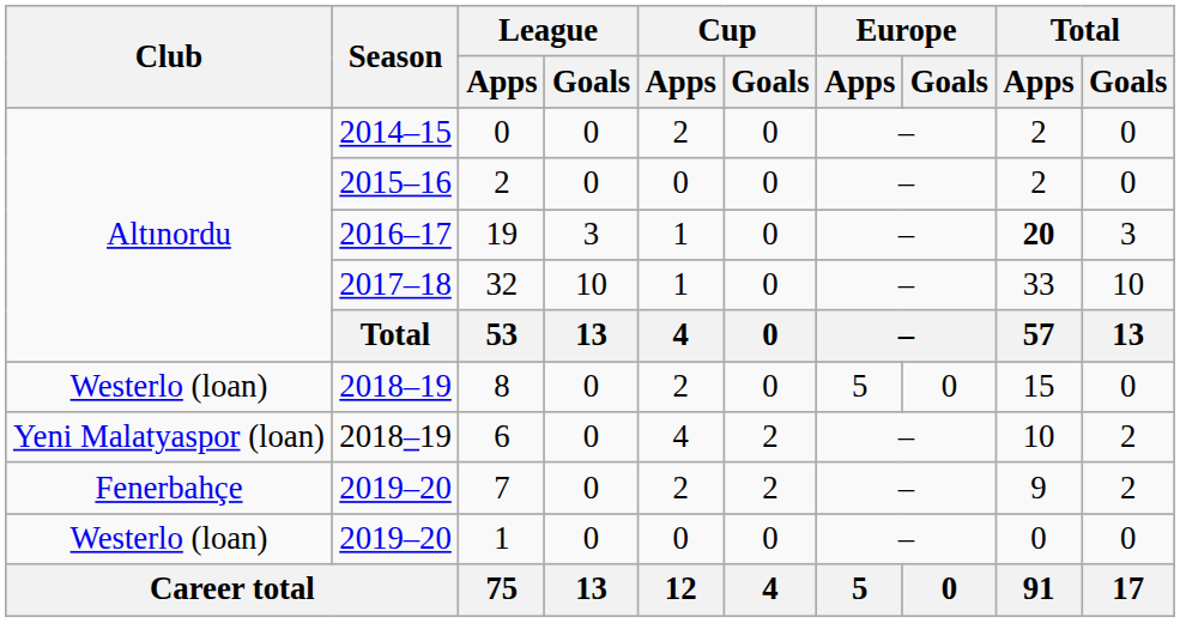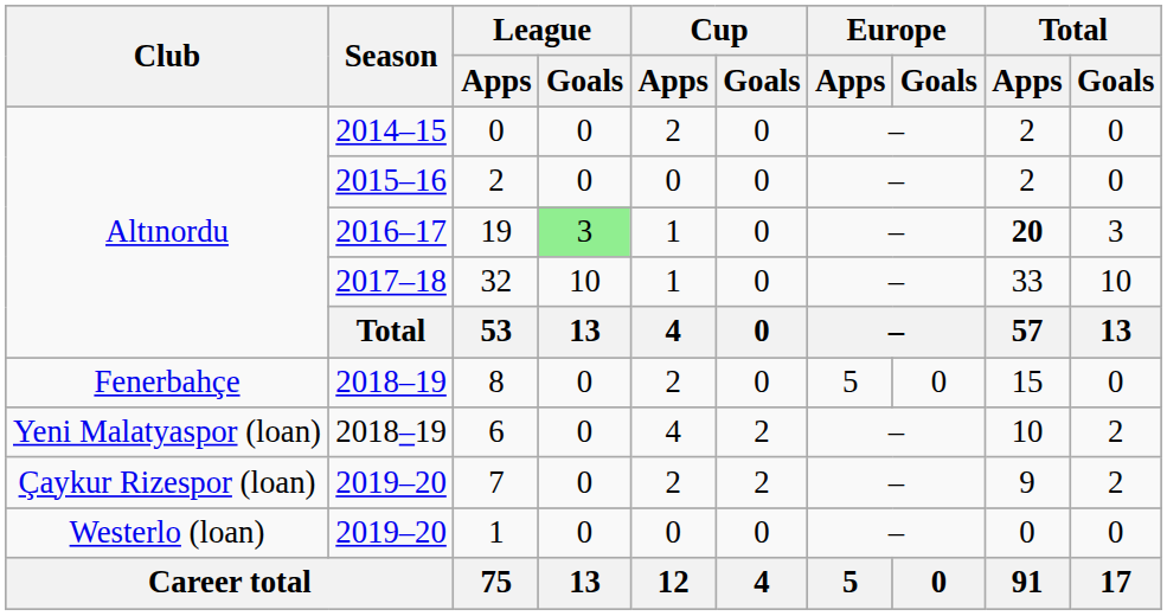 <table class="wikitable" style="text-align:center">
 <tr>
 <th rowspan="2">Club</th>
 <th rowspan="2">Season</th>
 <th colspan="2">League</th>
 <th colspan="2">Cup</th>
 <th colspan="2">Europe</th>
 <th colspan="2">Total</th>
 </tr>
 <tr>
 <th>Apps</th>
 <th>Goals</th>
 <th>Apps</th>
 <th>Goals</th>
 <th>Apps</th>
 <th>Goals</th>
 <th>Apps</th>
 <th>Goals</th>
 </tr>
 <tr>
 <td rowspan="5"><a href='#'>Altınordu</a></td>
 <td><a href='#'>2014–15</a></td>
 <td>0</td>
 <td>0</td>
 <td>2</td>
 <td>0</td>
 <td colspan="2">–</td>
 <td>2</td>
 <td>0</td>
 </tr>
 <tr>
 <td><a href='#'>2015–16</a></td>
 <td>2</td>
 <td>0</td>
 <td>0</td>
 <td>0</td>
 <td colspan="2">–</td>
 <td>2</td>
 <td>0</td>
 </tr>
 <tr>
 <td><a href='#'>2016–17</a></td>
 <td>19</td>
-<td>3</td>
+<td style="background: lightgreen;">3</td>
 <td>1</td>
 <td>0</td>
 <td colspan="2">–</td>
 <td><strong>20</strong></td>
 <td>3</td>
 </tr>
 <tr>
 <td><a href='#'>2017–18</a></td>
 <td>32</td>
 <td>10</td>
 <td>1</td>
 <td>0</td>
 <td colspan="2">–</td>
 <td>33</td>
 <td>10</td>
 </tr>
 <tr>
 <th>Total</th>
 <th>53</th>
 <th>13</th>
 <th>4</th>
 <th>0</th>
 <th colspan="2">–</th>
 <th>57</th>
 <th>13</th>
 </tr>
 <tr>
-<td><a href='#'>Westerlo</a> (loan)</td>
+<td><a href='#'>Fenerbahçe</a></td>
 <td><a href='#'>2018–19</a></td>
 <td>8</td>
 <td>0</td>
 <td>2</td>
 <td>0</td>
 <td>5</td>
 <td>0</td>
 <td>15</td>
 <td>0</td>
 </tr>
 <tr>
 <td><a href='#'>Yeni Malatyaspor</a> (loan)</td>
 <td>2018<a href='#'>–</a>19</td>
 <td>6</td>
 <td>0</td>
 <td>4</td>
 <td>2</td>
 <td colspan="2">–</td>
 <td>10</td>
 <td>2</td>
 </tr>
 <tr>
-<td><a href='#'>Fenerbahçe</a></td>
+<td><a href='#'>Çaykur Rizespor</a> (loan)</td>
 <td><a href='#'>2019–20</a></td>
 <td>7</td>
 <td>0</td>
 <td>2</td>
 <td>2</td>
 <td colspan="2">–</td>
 <td>9</td>
 <td>2</td>
 </tr>
 <tr>
 <td><a href='#'>Westerlo</a> (loan)</td>
 <td><a href='#'>2019–20</a></td>
 <td>1</td>
 <td>0</td>
 <td>0</td>
 <td>0</td>
 <td colspan="2">–</td>
 <td>0</td>
 <td>0</td>
 </tr>
 <tr>
 <th colspan="2">Career total</th>
 <th>75</th>
 <th>13</th>
 <th>12</th>
 <th>4</th>
 <th>5</th>
 <th>0</th>
 <th>91</th>
 <th>17</th>
 </tr>
 </table>
